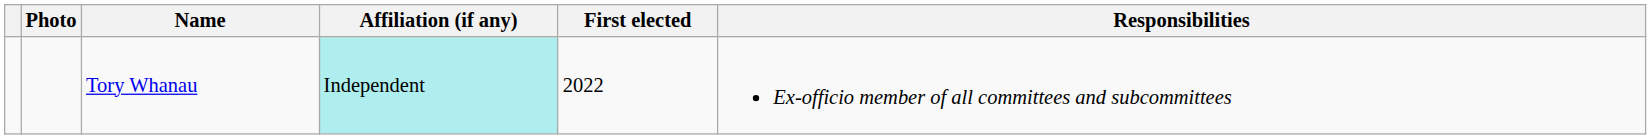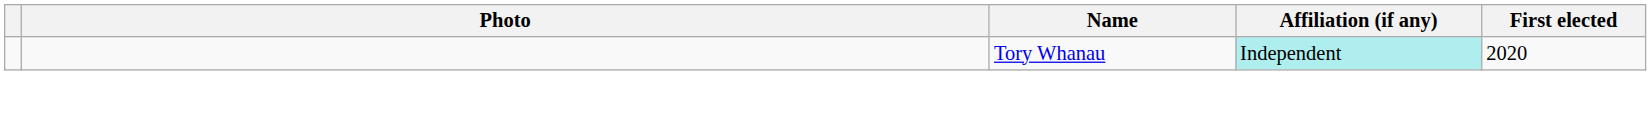 <table class="wikitable" width="81%">
 <tr>
 <th width="1%"></th>
 <th>Photo</th>
 <th width="15%">Name</th>
 <th width="15%">Affiliation (if any)</th>
 <th width="10%">First elected</th>
-<th width="60%">Responsibilities</th>
 </tr>
 <tr>
 <td bgcolor=></td>
 <td></td>
 <td><a href='#'>Tory Whanau</a></td>
 <td style="background: paleturquoise;">Independent</td>
-<td>2022</td>
-<td><br><ul><li><em>Ex-officio member of all committees and subcommittees</em></li></ul></td>
+<td>2020</td>
 </tr>
 </table>
